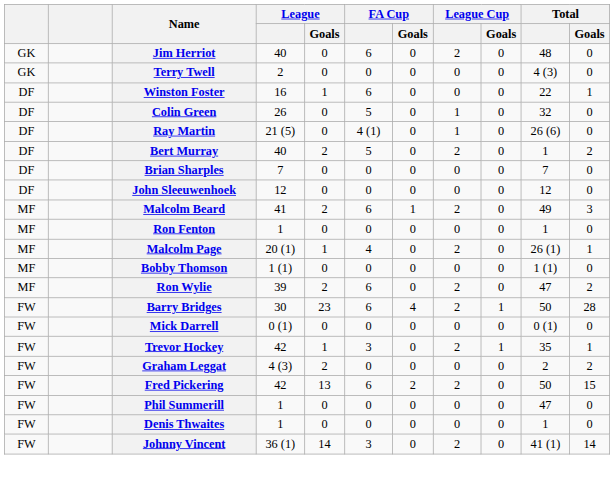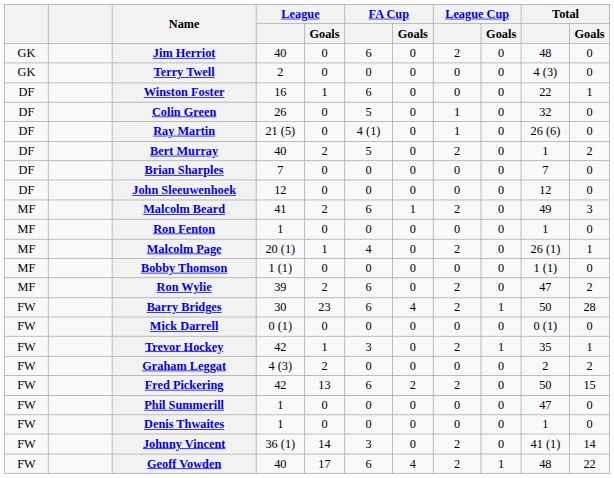 <table class="wikitable plainrowheaders" style="text-align:center;">
 <tr>
 <th rowspan="2" scope="col" width="50"></th>
 <th rowspan="2" scope="col" width="75"></th>
 <th rowspan="2" scope="col" width="180" scope=col>Name</th>
 <th colspan="2"><a href='#'>League</a></th>
 <th colspan="2"><a href='#'>FA Cup</a></th>
 <th colspan="2"><a href='#'>League Cup</a></th>
 <th colspan="2">Total</th>
 </tr>
 <tr>
 <th scope="col" width="55"></th>
 <th scope="col" width="45">Goals</th>
 <th scope="col" width="55"></th>
 <th scope="col" width="45">Goals</th>
 <th scope="col" width="55"></th>
 <th scope="col" width="45">Goals</th>
 <th scope="col" width="55"></th>
 <th scope="col" width="45">Goals</th>
 </tr>
 <tr>
 <td>GK</td>
 <td></td>
 <th scope="row"><a href='#'>Jim Herriot</a></th>
 <td>40</td>
 <td>0</td>
 <td>6</td>
 <td>0</td>
 <td>2</td>
 <td>0</td>
 <td>48</td>
 <td>0</td>
 </tr>
 <tr>
 <td>GK</td>
 <td></td>
 <th scope="row"><a href='#'>Terry Twell</a></th>
 <td>2</td>
 <td>0</td>
 <td>0</td>
 <td>0</td>
 <td>0</td>
 <td>0</td>
 <td>4 (3)</td>
 <td>0</td>
 </tr>
 <tr>
 <td>DF</td>
 <td></td>
 <th scope="row"><a href='#'>Winston Foster</a></th>
 <td>16</td>
 <td>1</td>
 <td>6</td>
 <td>0</td>
 <td>0</td>
 <td>0</td>
 <td>22</td>
 <td>1</td>
 </tr>
 <tr>
 <td>DF</td>
 <td></td>
 <th scope="row"><a href='#'>Colin Green</a></th>
 <td>26</td>
 <td>0</td>
 <td>5</td>
 <td>0</td>
 <td>1</td>
 <td>0</td>
 <td>32</td>
 <td>0</td>
 </tr>
 <tr>
 <td>DF</td>
 <td></td>
 <th scope="row"><a href='#'>Ray Martin</a></th>
 <td>21 (5)</td>
 <td>0</td>
 <td>4 (1)</td>
 <td>0</td>
 <td>1</td>
 <td>0</td>
 <td>26 (6)</td>
 <td>0</td>
 </tr>
 <tr>
 <td>DF</td>
 <td></td>
 <th scope="row"><a href='#'>Bert Murray</a></th>
 <td>40</td>
 <td>2</td>
 <td>5</td>
 <td>0</td>
 <td>2</td>
 <td>0</td>
 <td>1</td>
 <td>2</td>
 </tr>
 <tr>
 <td>DF</td>
 <td></td>
 <th scope="row"><a href='#'>Brian Sharples</a></th>
 <td>7</td>
 <td>0</td>
 <td>0</td>
 <td>0</td>
 <td>0</td>
 <td>0</td>
 <td>7</td>
 <td>0</td>
 </tr>
 <tr>
 <td>DF</td>
 <td></td>
 <th scope="row"><a href='#'>John Sleeuwenhoek</a></th>
 <td>12</td>
 <td>0</td>
 <td>0</td>
 <td>0</td>
 <td>0</td>
 <td>0</td>
 <td>12</td>
 <td>0</td>
 </tr>
 <tr>
 <td>MF</td>
 <td></td>
 <th scope="row"><a href='#'>Malcolm Beard</a></th>
 <td>41</td>
 <td>2</td>
 <td>6</td>
 <td>1</td>
 <td>2</td>
 <td>0</td>
 <td>49</td>
 <td>3</td>
 </tr>
 <tr>
 <td>MF</td>
 <td></td>
 <th scope="row"><a href='#'>Ron Fenton</a> </th>
 <td>1</td>
 <td>0</td>
 <td>0</td>
 <td>0</td>
 <td>0</td>
 <td>0</td>
 <td>1</td>
 <td>0</td>
 </tr>
 <tr>
 <td>MF</td>
 <td></td>
 <th scope="row"><a href='#'>Malcolm Page</a></th>
 <td>20 (1)</td>
 <td>1</td>
 <td>4</td>
 <td>0</td>
 <td>2</td>
 <td>0</td>
 <td>26 (1)</td>
 <td>1</td>
 </tr>
 <tr>
 <td>MF</td>
 <td></td>
 <th scope="row"><a href='#'>Bobby Thomson</a> </th>
 <td>1 (1)</td>
 <td>0</td>
 <td>0</td>
 <td>0</td>
 <td>0</td>
 <td>0</td>
 <td>1 (1)</td>
 <td>0</td>
 </tr>
 <tr>
 <td>MF</td>
 <td></td>
 <th scope="row"><a href='#'>Ron Wylie</a></th>
 <td>39</td>
 <td>2</td>
 <td>6</td>
 <td>0</td>
 <td>2</td>
 <td>0</td>
 <td>47</td>
 <td>2</td>
 </tr>
 <tr>
 <td>FW</td>
 <td></td>
 <th scope="row"><a href='#'>Barry Bridges</a></th>
 <td>30</td>
 <td>23</td>
 <td>6</td>
 <td>4</td>
 <td>2</td>
 <td>1</td>
 <td>50</td>
 <td>28</td>
 </tr>
 <tr>
 <td>FW</td>
 <td></td>
 <th scope="row"><a href='#'>Mick Darrell</a></th>
 <td>0 (1)</td>
 <td>0</td>
 <td>0</td>
 <td>0</td>
 <td>0</td>
 <td>0</td>
 <td>0 (1)</td>
 <td>0</td>
 </tr>
 <tr>
 <td>FW</td>
 <td></td>
 <th scope="row"><a href='#'>Trevor Hockey</a></th>
 <td>42</td>
 <td>1</td>
 <td>3</td>
 <td>0</td>
 <td>2</td>
 <td>1</td>
 <td>35</td>
 <td>1</td>
 </tr>
 <tr>
 <td>FW</td>
 <td></td>
 <th scope="row"><a href='#'>Graham Leggat</a></th>
 <td>4 (3)</td>
 <td>2</td>
 <td>0</td>
 <td>0</td>
 <td>0</td>
 <td>0</td>
 <td>2</td>
 <td>2</td>
 </tr>
 <tr>
 <td>FW</td>
 <td></td>
 <th scope="row"><a href='#'>Fred Pickering</a></th>
 <td>42</td>
 <td>13</td>
 <td>6</td>
 <td>2</td>
 <td>2</td>
 <td>0</td>
 <td>50</td>
 <td>15</td>
 </tr>
 <tr>
 <td>FW</td>
 <td></td>
 <th scope="row"><a href='#'>Phil Summerill</a></th>
 <td>1</td>
 <td>0</td>
 <td>0</td>
 <td>0</td>
 <td>0</td>
 <td>0</td>
 <td>47</td>
 <td>0</td>
 </tr>
 <tr>
 <td>FW</td>
 <td></td>
 <th scope="row"><a href='#'>Denis Thwaites</a></th>
 <td>1</td>
 <td>0</td>
 <td>0</td>
 <td>0</td>
 <td>0</td>
 <td>0</td>
 <td>1</td>
 <td>0</td>
 </tr>
 <tr>
 <td>FW</td>
 <td></td>
 <th scope="row"><a href='#'>Johnny Vincent</a></th>
 <td>36 (1)</td>
 <td>14</td>
 <td>3</td>
 <td>0</td>
 <td>2</td>
 <td>0</td>
 <td>41 (1)</td>
 <td>14</td>
 </tr>
+<tr>
+<td>FW</td>
+<td></td>
+<th scope="row"><a href='#'>Geoff Vowden</a></th>
+<td>40</td>
+<td>17</td>
+<td>6</td>
+<td>4</td>
+<td>2</td>
+<td>1</td>
+<td>48</td>
+<td>22</td>
+</tr>
 </table>
